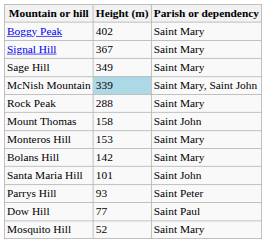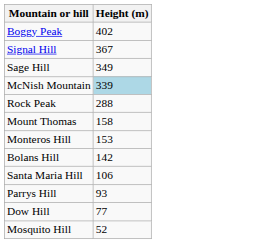 <table class="wikitable sortable">
 <tr>
 <th>Mountain or hill</th>
 <th>Height (m)</th>
-<th>Parish or dependency</th>
 </tr>
 <tr>
 <td><a href='#'>Boggy Peak</a></td>
 <td>402</td>
-<td>Saint Mary</td>
 </tr>
 <tr>
 <td><a href='#'>Signal Hill</a></td>
 <td>367</td>
-<td>Saint Mary</td>
 </tr>
 <tr>
 <td>Sage Hill</td>
 <td>349</td>
-<td>Saint Mary</td>
 </tr>
 <tr>
 <td>McNish Mountain</td>
 <td style="background: lightblue;">339</td>
-<td>Saint Mary, Saint John</td>
 </tr>
 <tr>
 <td>Rock Peak</td>
 <td>288</td>
-<td>Saint Mary</td>
 </tr>
 <tr>
 <td>Mount Thomas</td>
 <td>158</td>
-<td>Saint John</td>
 </tr>
 <tr>
 <td>Monteros Hill</td>
 <td>153</td>
-<td>Saint Mary</td>
 </tr>
 <tr>
 <td>Bolans Hill</td>
 <td>142</td>
-<td>Saint Mary</td>
 </tr>
 <tr>
 <td>Santa Maria Hill</td>
-<td>101</td>
-<td>Saint John</td>
+<td>106</td>
 </tr>
 <tr>
 <td>Parrys Hill</td>
 <td>93</td>
-<td>Saint Peter</td>
 </tr>
 <tr>
 <td>Dow Hill</td>
 <td>77</td>
-<td>Saint Paul</td>
 </tr>
 <tr>
 <td>Mosquito Hill</td>
 <td>52</td>
-<td>Saint Mary</td>
 </tr>
 </table>
